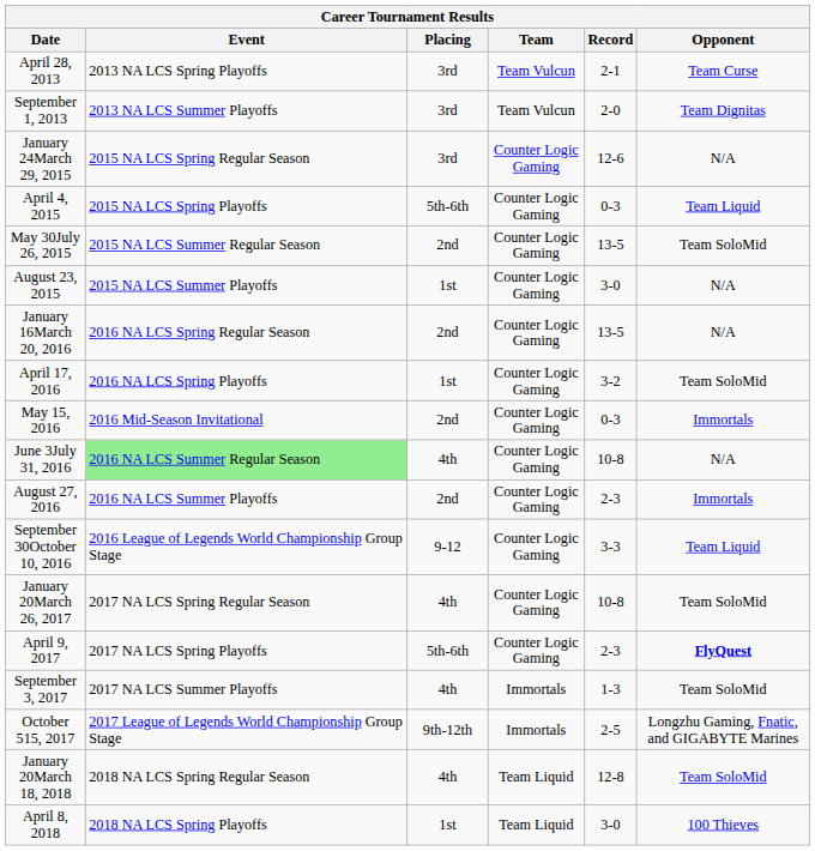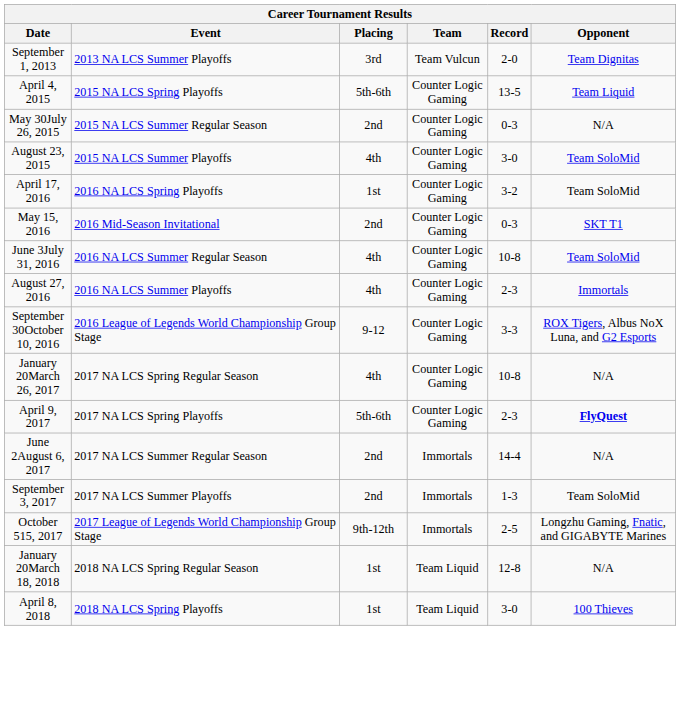 <table class=" wikitable" style="width: 100%;">
 <tr>
 <th colspan="6">Career Tournament Results</th>
 </tr>
 <tr>
 <th style="width:10%;">Date</th>
 <th style="width:40%;">Event</th>
 <th style="width:10%;">Placing</th>
 <th colspan="1">Team</th>
 <th colspan="1">Record</th>
 <th colspan="1">Opponent</th>
 </tr>
 <tr>
-<td style="text-align:center;">April 28, 2013</td>
-<td>2013 NA LCS Spring Playoffs</td>
-<td style="text-align:center"> 3rd</td>
-<td style="text-align:center"><a href='#'>Team Vulcun</a></td>
-<td style="text-align:center; width:5%;">2-1</td>
-<td style="text-align:center"><a href='#'>Team Curse</a></td>
-</tr>
-<tr>
 <td style="text-align:center;">September 1, 2013</td>
 <td><a href='#'>2013 NA LCS Summer</a> Playoffs</td>
 <td style="text-align:center"> 3rd</td>
 <td style="text-align:center">Team Vulcun</td>
 <td style="text-align:center; width:5%;">2-0</td>
 <td style="text-align:center"><a href='#'>Team Dignitas</a></td>
 </tr>
 <tr>
-<td style="text-align:center;">January 24March 29, 2015</td>
-<td><a href='#'>2015 NA LCS Spring</a> Regular Season</td>
-<td style="text-align:center"> 3rd</td>
-<td style="text-align:center"><a href='#'>Counter Logic Gaming</a></td>
-<td style="text-align:center; width:5%;">12-6</td>
-<td style="text-align:center">N/A</td>
-</tr>
-<tr>
 <td style="text-align:center;">April 4, 2015</td>
 <td><a href='#'>2015 NA LCS Spring</a> Playoffs</td>
 <td style="text-align:center">5th-6th</td>
 <td style="text-align:center">Counter Logic Gaming</td>
-<td style="text-align:center; width:5%;">0-3</td>
+<td style="text-align:center; width:5%;">13-5</td>
 <td style="text-align:center"><a href='#'>Team Liquid</a></td>
 </tr>
 <tr>
 <td style="text-align:center;">May 30July 26, 2015</td>
 <td><a href='#'>2015 NA LCS Summer</a> Regular Season</td>
 <td style="text-align:center"> 2nd</td>
 <td style="text-align:center">Counter Logic Gaming</td>
-<td style="text-align:center; width:5%;">13-5</td>
-<td style="text-align:center">Team SoloMid</td>
+<td style="text-align:center; width:5%;">0-3</td>
+<td style="text-align:center">N/A</td>
 </tr>
 <tr>
 <td style="text-align:center;">August 23, 2015</td>
 <td><a href='#'>2015 NA LCS Summer</a> Playoffs</td>
-<td style="text-align:center"> 1st</td>
+<td style="text-align:center">4th</td>
 <td style="text-align:center">Counter Logic Gaming</td>
 <td style="text-align:center; width:5%;">3-0</td>
-<td style="text-align:center">N/A</td>
-</tr>
-<tr>
-<td style="text-align:center;">January 16March 20, 2016</td>
-<td><a href='#'>2016 NA LCS Spring</a> Regular Season</td>
-<td style="text-align:center"> 2nd</td>
-<td style="text-align:center">Counter Logic Gaming</td>
-<td style="text-align:center; width:5%;">13-5</td>
-<td style="text-align:center">N/A</td>
+<td style="text-align:center"><a href='#'>Team SoloMid</a></td>
 </tr>
 <tr>
 <td style="text-align:center;">April 17, 2016</td>
 <td><a href='#'>2016 NA LCS Spring</a> Playoffs</td>
 <td style="text-align:center"> 1st</td>
 <td style="text-align:center">Counter Logic Gaming</td>
 <td style="text-align:center; width:5%;">3-2</td>
 <td style="text-align:center">Team SoloMid</td>
 </tr>
 <tr>
 <td style="text-align:center;">May 15, 2016</td>
 <td><a href='#'>2016 Mid-Season Invitational</a></td>
 <td style="text-align:center"> 2nd</td>
 <td style="text-align:center">Counter Logic Gaming</td>
 <td style="text-align:center; width:5%;">0-3</td>
-<td style="text-align:center"><a href='#'>Immortals</a></td>
+<td style="text-align:center"><a href='#'>SKT T1</a></td>
 </tr>
 <tr>
 <td style="text-align:center;">June 3July 31, 2016</td>
-<td style="background: lightgreen;"><a href='#'>2016 NA LCS Summer</a> Regular Season</td>
+<td><a href='#'>2016 NA LCS Summer</a> Regular Season</td>
 <td style="text-align:center">4th</td>
 <td style="text-align:center">Counter Logic Gaming</td>
 <td style="text-align:center; width:5%;">10-8</td>
-<td style="text-align:center">N/A</td>
+<td style="text-align:center"><a href='#'>Team SoloMid</a></td>
 </tr>
 <tr>
 <td style="text-align:center;">August 27, 2016</td>
 <td><a href='#'>2016 NA LCS Summer</a> Playoffs</td>
-<td style="text-align:center"> 2nd</td>
+<td style="text-align:center">4th</td>
 <td style="text-align:center">Counter Logic Gaming</td>
 <td style="text-align:center; width:5%;">2-3</td>
 <td style="text-align:center"><a href='#'>Immortals</a></td>
 </tr>
 <tr>
 <td style="text-align:center;">September 30October 10, 2016</td>
 <td><a href='#'>2016 League of Legends World Championship</a> Group Stage</td>
 <td style="text-align:center">9-12</td>
 <td style="text-align:center">Counter Logic Gaming</td>
 <td style="text-align:center; width:5%;">3-3</td>
-<td style="text-align:center"><a href='#'>Team Liquid</a></td>
+<td style="text-align:center"><a href='#'>ROX Tigers</a>, Albus NoX Luna, and <a href='#'>G2 Esports</a></td>
 </tr>
 <tr>
 <td style="text-align:center;">January 20March 26, 2017</td>
 <td>2017 NA LCS Spring Regular Season</td>
 <td style="text-align:center">4th</td>
 <td style="text-align:center">Counter Logic Gaming</td>
 <td style="text-align:center; width:5%;">10-8</td>
-<td style="text-align:center">Team SoloMid</td>
+<td style="text-align:center">N/A</td>
 </tr>
 <tr>
 <td style="text-align:center;">April 9, 2017</td>
 <td>2017 NA LCS Spring Playoffs</td>
 <td style="text-align:center">5th-6th</td>
 <td style="text-align:center">Counter Logic Gaming</td>
 <td style="text-align:center; width:5%;">2-3</td>
 <td style="text-align:center"><strong><a href='#'>FlyQuest</a></strong></td>
 </tr>
 <tr>
+<td style="text-align:center;">June 2August 6, 2017</td>
+<td>2017 NA LCS Summer Regular Season</td>
+<td style="text-align:center"> 2nd</td>
+<td style="text-align:center">Immortals</td>
+<td style="text-align:center; width:5%;">14-4</td>
+<td style="text-align:center">N/A</td>
+</tr>
+<tr>
 <td style="text-align:center;">September 3, 2017</td>
 <td>2017 NA LCS Summer Playoffs</td>
-<td style="text-align:center">4th</td>
+<td style="text-align:center"> 2nd</td>
 <td style="text-align:center">Immortals</td>
 <td style="text-align:center; width:5%;">1-3</td>
 <td style="text-align:center">Team SoloMid</td>
 </tr>
 <tr>
 <td style="text-align:center;">October 515, 2017</td>
 <td><a href='#'>2017 League of Legends World Championship</a> Group Stage</td>
 <td style="text-align:center">9th-12th</td>
 <td style="text-align:center">Immortals</td>
 <td style="text-align:center; width:5%;">2-5</td>
 <td style="text-align:center">Longzhu Gaming, <a href='#'>Fnatic</a>, and GIGABYTE Marines</td>
 </tr>
 <tr>
 <td style="text-align:center;">January 20March 18, 2018</td>
 <td>2018 NA LCS Spring Regular Season</td>
-<td style="text-align:center">4th</td>
+<td style="text-align:center"> 1st</td>
 <td style="text-align:center">Team Liquid</td>
 <td style="text-align:center; width:5%;">12-8</td>
-<td style="text-align:center"><a href='#'>Team SoloMid</a></td>
+<td style="text-align:center">N/A</td>
 </tr>
 <tr>
 <td style="text-align:center;">April 8, 2018</td>
 <td><a href='#'>2018 NA LCS Spring</a> Playoffs</td>
 <td style="text-align:center;">1st</td>
 <td style="text-align:center">Team Liquid</td>
 <td style="text-align:center; width:5%;">3-0</td>
 <td style="text-align:center"><a href='#'>100 Thieves</a></td>
 </tr>
 </table>
